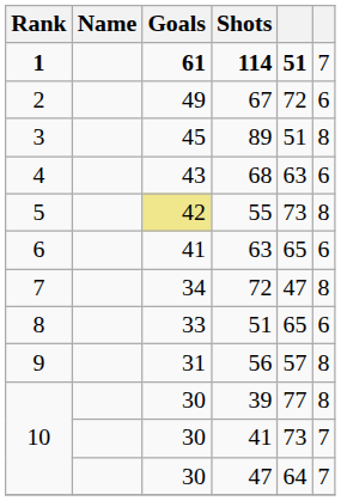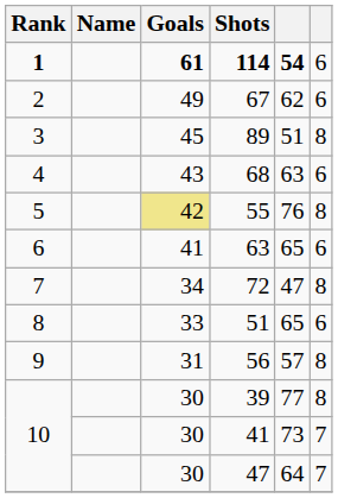 <table class="wikitable sortable" style="text-align: center;">
 <tr>
 <th>Rank</th>
 <th>Name</th>
 <th>Goals</th>
 <th>Shots</th>
 <th></th>
 <th></th>
 </tr>
 <tr>
 <td><strong>1</strong></td>
 <td align="left"></td>
 <td align="right"><strong>61</strong></td>
 <td align="right"><strong>114</strong></td>
-<td><strong>51</strong></td>
-<td>7</td>
+<td><strong>54</strong></td>
+<td>6</td>
 </tr>
 <tr>
 <td>2</td>
 <td align="left"></td>
 <td align="right">49</td>
 <td align="right">67</td>
-<td>72</td>
+<td>62</td>
 <td>6</td>
 </tr>
 <tr>
 <td>3</td>
 <td align="left"></td>
 <td align="right">45</td>
 <td align="right">89</td>
 <td>51</td>
 <td>8</td>
 </tr>
 <tr>
 <td>4</td>
 <td align="left"></td>
 <td align="right">43</td>
 <td align="right">68</td>
 <td>63</td>
 <td>6</td>
 </tr>
 <tr>
 <td>5</td>
 <td align="left"></td>
 <td align="right" style="background: khaki;">42</td>
 <td align="right">55</td>
-<td>73</td>
+<td>76</td>
 <td>8</td>
 </tr>
 <tr>
 <td>6</td>
 <td align="left"></td>
 <td align="right">41</td>
 <td align="right">63</td>
 <td>65</td>
 <td>6</td>
 </tr>
 <tr>
 <td>7</td>
 <td align="left"></td>
 <td align="right">34</td>
 <td align="right">72</td>
 <td>47</td>
 <td>8</td>
 </tr>
 <tr>
 <td>8</td>
 <td align="left"></td>
 <td align="right">33</td>
 <td align="right">51</td>
 <td>65</td>
 <td>6</td>
 </tr>
 <tr>
 <td>9</td>
 <td align="left"></td>
 <td align="right">31</td>
 <td align="right">56</td>
 <td>57</td>
 <td>8</td>
 </tr>
 <tr>
 <td rowspan=3>10</td>
 <td align="left"></td>
 <td align="right">30</td>
 <td align="right">39</td>
 <td>77</td>
 <td>8</td>
 </tr>
 <tr>
 <td align="left"></td>
 <td align="right">30</td>
 <td align="right">41</td>
 <td>73</td>
 <td>7</td>
 </tr>
 <tr>
 <td align="left"></td>
 <td align="right">30</td>
 <td align="right">47</td>
 <td>64</td>
 <td>7</td>
 </tr>
 <tr>
 </tr>
 </table>
